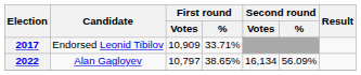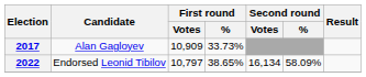 <table class=wikitable style=text-align:center>
 <tr>
 <th rowspan="2">Election</th>
 <th rowspan="2">Candidate</th>
 <th colspan="2">First round</th>
 <th colspan="2">Second round</th>
 <th rowspan="2">Result</th>
 </tr>
 <tr>
 <th>Votes</th>
 <th>%</th>
 <th>Votes</th>
 <th>%</th>
 </tr>
 <tr>
 <th><a href='#'>2017</a></th>
-<td>Endorsed <a href='#'>Leonid Tibilov</a></td>
+<td><a href='#'>Alan Gagloyev</a></td>
 <td>10,909</td>
-<td>33.71%</td>
+<td>33.73%</td>
 <td colspan="2" bgcolor=darkgrey></td>
 <td></td>
 </tr>
 <tr>
 <th><a href='#'>2022</a></th>
-<td><a href='#'>Alan Gagloyev</a></td>
+<td>Endorsed <a href='#'>Leonid Tibilov</a></td>
 <td>10,797</td>
 <td>38.65%</td>
 <td>16,134</td>
-<td>56.09%</td>
+<td>58.09%</td>
 <td></td>
 </tr>
 <tr>
 </tr>
 </table>
